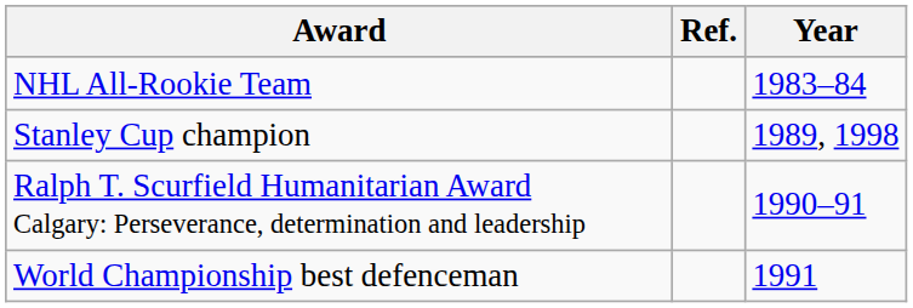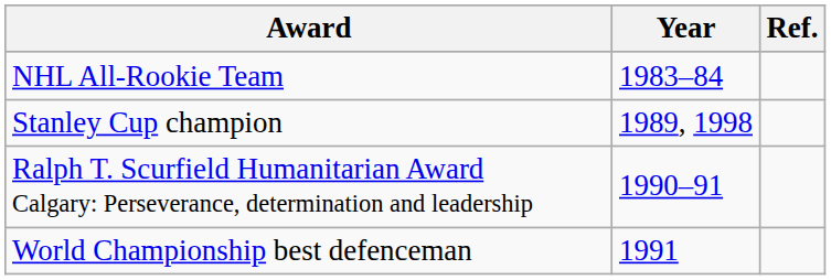 <table class="wikitable">
 <tr>
 <th scope="col" style="width:20em">Award</th>
+<th scope="col">Year</th>
 <th scope="col">Ref.</th>
-<th scope="col">Year</th>
 </tr>
 <tr>
 <td><a href='#'>NHL All-Rookie Team</a></td>
+<td><a href='#'>1983–84</a></td>
 <td></td>
-<td><a href='#'>1983–84</a></td>
 </tr>
 <tr>
 <td><a href='#'>Stanley Cup</a> champion</td>
+<td><a href='#'>1989</a>, <a href='#'>1998</a></td>
 <td></td>
-<td><a href='#'>1989</a>, <a href='#'>1998</a></td>
 </tr>
 <tr>
 <td><a href='#'>Ralph T. Scurfield Humanitarian Award</a><br><small>Calgary: Perseverance, determination and leadership</small></td>
+<td><a href='#'>1990–91</a></td>
 <td></td>
-<td><a href='#'>1990–91</a></td>
 </tr>
 <tr>
 <td><a href='#'>World Championship</a> best defenceman</td>
+<td><a href='#'>1991</a></td>
 <td></td>
-<td><a href='#'>1991</a></td>
 </tr>
 </table>
